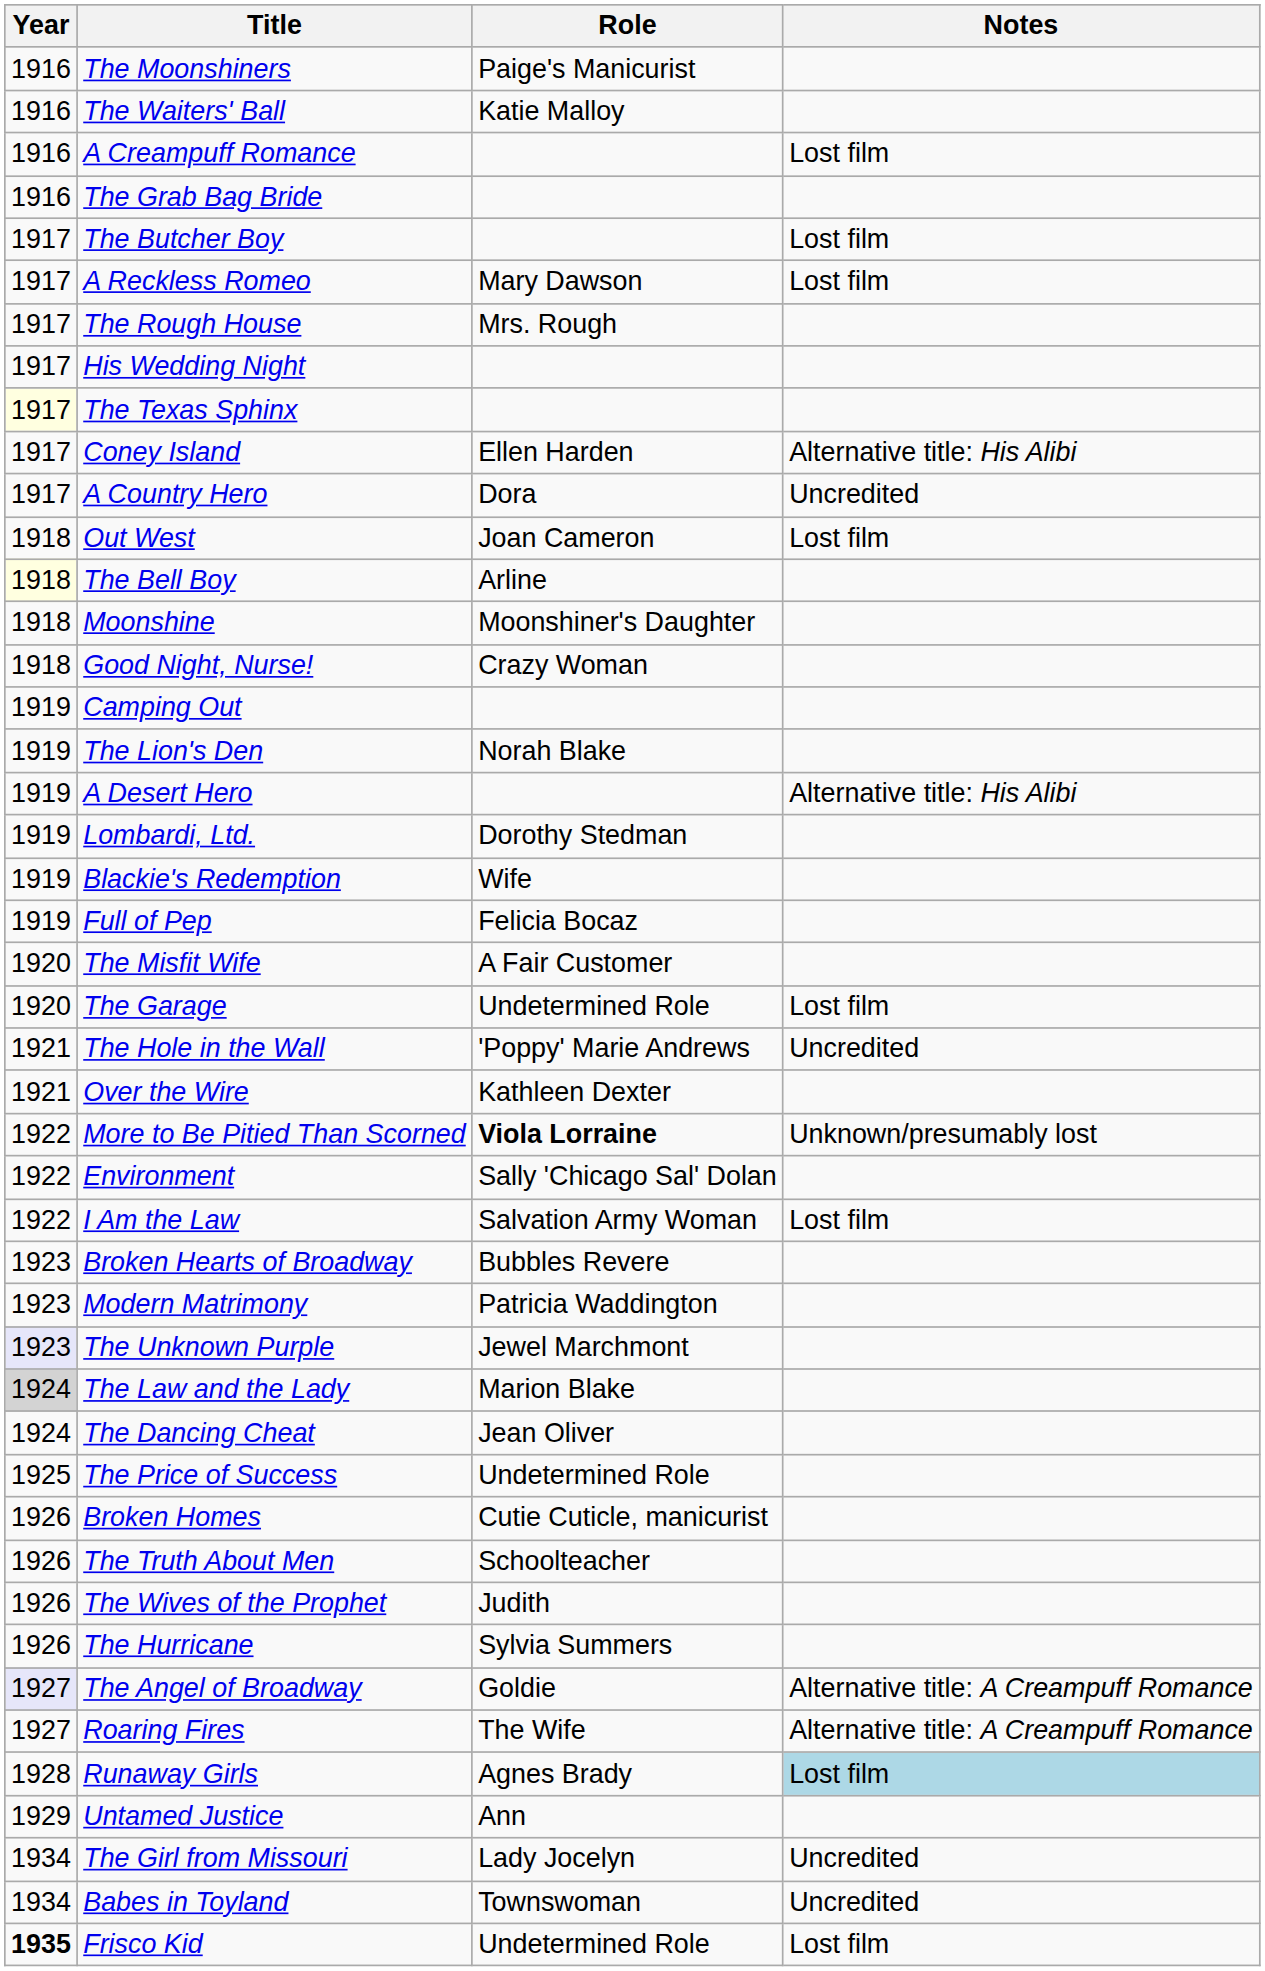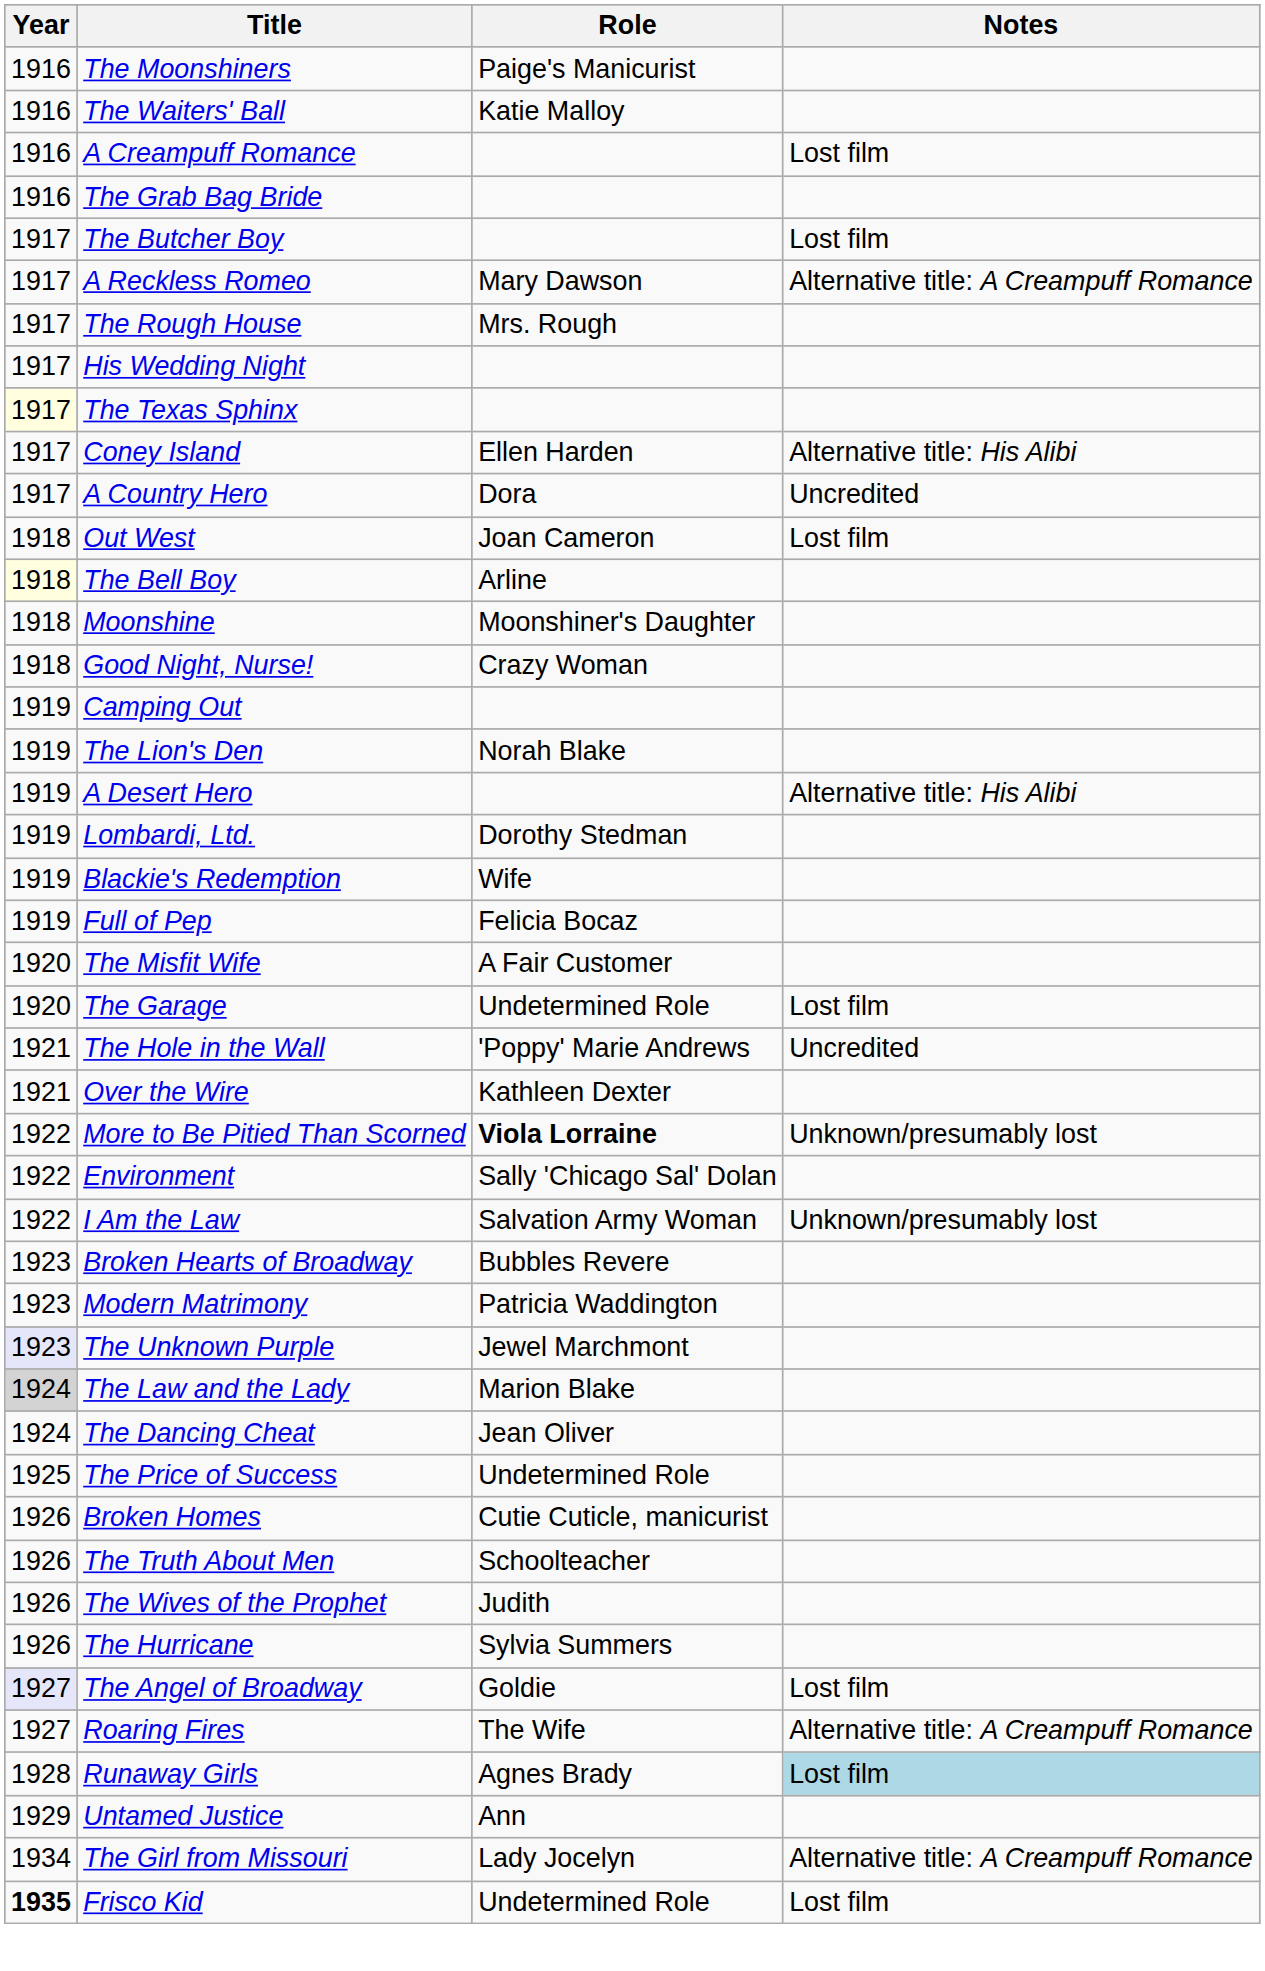 <table class="wikitable sortable">
 <tr>
 <th>Year</th>
 <th>Title</th>
 <th>Role</th>
 <th class="unsortable">Notes</th>
 </tr>
 <tr>
 <td>1916</td>
 <td><em><a href='#'>The Moonshiners</a></em></td>
 <td>Paige's Manicurist</td>
 <td></td>
 </tr>
 <tr>
 <td>1916</td>
 <td><em><a href='#'>The Waiters' Ball</a></em></td>
 <td>Katie Malloy</td>
 <td></td>
 </tr>
 <tr>
 <td>1916</td>
 <td><em><a href='#'>A Creampuff Romance</a></em></td>
 <td></td>
 <td>Lost film</td>
 </tr>
 <tr>
 <td>1916</td>
 <td><em><a href='#'>The Grab Bag Bride</a></em></td>
 <td></td>
 <td></td>
 </tr>
 <tr>
 <td>1917</td>
 <td><em> <a href='#'>The Butcher Boy</a> </em></td>
 <td></td>
 <td>Lost film</td>
 </tr>
 <tr>
 <td>1917</td>
 <td><em><a href='#'>A Reckless Romeo</a></em></td>
 <td>Mary Dawson</td>
-<td>Lost film</td>
+<td>Alternative title: <em>A Creampuff Romance</em></td>
 </tr>
 <tr>
 <td>1917</td>
 <td><em><a href='#'>The Rough House</a></em></td>
 <td>Mrs. Rough</td>
 <td></td>
 </tr>
 <tr>
 <td>1917</td>
 <td><em><a href='#'>His Wedding Night</a></em></td>
 <td></td>
 <td></td>
 </tr>
 <tr>
 <td style="background: lightyellow;">1917</td>
 <td><em><a href='#'>The Texas Sphinx</a></em></td>
 <td></td>
 <td></td>
 </tr>
 <tr>
 <td>1917</td>
 <td><em><a href='#'>Coney Island</a></em></td>
 <td>Ellen Harden</td>
 <td>Alternative title: <em>His Alibi</em></td>
 </tr>
 <tr>
 <td>1917</td>
 <td><em><a href='#'>A Country Hero</a></em></td>
 <td>Dora</td>
 <td>Uncredited</td>
 </tr>
 <tr>
 <td>1918</td>
 <td><em><a href='#'>Out West</a></em></td>
 <td>Joan Cameron</td>
 <td>Lost film</td>
 </tr>
 <tr>
 <td style="background: lightyellow;">1918</td>
 <td><em><a href='#'>The Bell Boy</a></em></td>
 <td>Arline</td>
 <td></td>
 </tr>
 <tr>
 <td>1918</td>
 <td><em><a href='#'>Moonshine</a></em></td>
 <td>Moonshiner's Daughter</td>
 <td></td>
 </tr>
 <tr>
 <td>1918</td>
 <td><em><a href='#'>Good Night, Nurse!</a></em></td>
 <td>Crazy Woman</td>
 <td></td>
 </tr>
 <tr>
 <td>1919</td>
 <td><em> <a href='#'>Camping Out</a></em></td>
 <td></td>
 <td></td>
 </tr>
 <tr>
 <td>1919</td>
 <td><em><a href='#'>The Lion's Den</a></em></td>
 <td>Norah Blake</td>
 <td></td>
 </tr>
 <tr>
 <td>1919</td>
 <td><em><a href='#'>A Desert Hero</a></em></td>
 <td></td>
 <td>Alternative title: <em>His Alibi</em></td>
 </tr>
 <tr>
 <td>1919</td>
 <td><em><a href='#'>Lombardi, Ltd.</a></em></td>
 <td>Dorothy Stedman</td>
 <td></td>
 </tr>
 <tr>
 <td>1919</td>
 <td><em><a href='#'>Blackie's Redemption</a></em></td>
 <td>Wife</td>
 <td></td>
 </tr>
 <tr>
 <td>1919</td>
 <td><em><a href='#'>Full of Pep</a></em></td>
 <td>Felicia Bocaz</td>
 <td></td>
 </tr>
 <tr>
 <td>1920</td>
 <td><em><a href='#'>The Misfit Wife</a></em></td>
 <td>A Fair Customer</td>
 <td></td>
 </tr>
 <tr>
 <td>1920</td>
 <td><em><a href='#'>The Garage</a></em></td>
 <td>Undetermined Role</td>
 <td>Lost film</td>
 </tr>
 <tr>
 <td>1921</td>
 <td><em><a href='#'>The Hole in the Wall</a></em></td>
 <td>'Poppy' Marie Andrews</td>
 <td>Uncredited</td>
 </tr>
 <tr>
 <td>1921</td>
 <td><em><a href='#'>Over the Wire</a></em></td>
 <td>Kathleen Dexter</td>
 <td></td>
 </tr>
 <tr>
 <td>1922</td>
 <td><em><a href='#'>More to Be Pitied Than Scorned</a></em></td>
 <td><strong>Viola Lorraine</strong></td>
 <td>Unknown/presumably lost</td>
 </tr>
 <tr>
 <td>1922</td>
 <td><em><a href='#'>Environment</a></em></td>
 <td>Sally 'Chicago Sal' Dolan</td>
 </tr>
 <tr>
 <td>1922</td>
 <td><em><a href='#'>I Am the Law</a></em></td>
 <td>Salvation Army Woman</td>
-<td>Lost film</td>
+<td>Unknown/presumably lost</td>
 </tr>
 <tr>
 <td>1923</td>
 <td><em><a href='#'>Broken Hearts of Broadway</a></em></td>
 <td>Bubbles Revere</td>
 <td></td>
 </tr>
 <tr>
 <td>1923</td>
 <td><em><a href='#'>Modern Matrimony</a></em></td>
 <td>Patricia Waddington</td>
 <td></td>
 </tr>
 <tr>
 <td style="background: lavender;">1923</td>
 <td><em><a href='#'>The Unknown Purple</a></em></td>
 <td>Jewel Marchmont</td>
 <td></td>
 </tr>
 <tr>
 <td style="background: lightgrey;">1924</td>
 <td><em><a href='#'>The Law and the Lady</a></em></td>
 <td>Marion Blake</td>
 <td></td>
 </tr>
 <tr>
 <td>1924</td>
 <td><em><a href='#'>The Dancing Cheat</a></em></td>
 <td>Jean Oliver</td>
 <td></td>
 </tr>
 <tr>
 <td>1925</td>
 <td><em><a href='#'>The Price of Success</a></em></td>
 <td>Undetermined Role</td>
 <td></td>
 </tr>
 <tr>
 <td>1926</td>
 <td><em><a href='#'>Broken Homes</a></em></td>
 <td>Cutie Cuticle, manicurist</td>
 <td></td>
 </tr>
 <tr>
 <td>1926</td>
 <td><em><a href='#'>The Truth About Men</a></em></td>
 <td>Schoolteacher</td>
 <td></td>
 </tr>
 <tr>
 <td>1926</td>
 <td><em><a href='#'>The Wives of the Prophet</a></em></td>
 <td>Judith</td>
 <td></td>
 </tr>
 <tr>
 <td>1926</td>
 <td><em><a href='#'>The Hurricane</a></em></td>
 <td>Sylvia Summers</td>
 <td></td>
 </tr>
 <tr>
 <td style="background: lavender;">1927</td>
 <td><em><a href='#'>The Angel of Broadway</a></em></td>
 <td>Goldie</td>
-<td>Alternative title: <em>A Creampuff Romance</em></td>
+<td>Lost film</td>
 </tr>
 <tr>
 <td>1927</td>
 <td><em><a href='#'>Roaring Fires</a></em></td>
 <td>The Wife</td>
 <td>Alternative title: <em>A Creampuff Romance</em></td>
 </tr>
 <tr>
 <td>1928</td>
 <td><em><a href='#'>Runaway Girls</a></em></td>
 <td>Agnes Brady</td>
 <td style="background: lightblue;">Lost film</td>
 </tr>
 <tr>
 <td>1929</td>
 <td><em><a href='#'>Untamed Justice</a></em></td>
 <td>Ann</td>
 <td></td>
 </tr>
 <tr>
 <td>1934</td>
 <td><em><a href='#'>The Girl from Missouri</a></em></td>
 <td>Lady Jocelyn</td>
-<td>Uncredited</td>
-</tr>
-<tr>
-<td>1934</td>
-<td><em><a href='#'>Babes in Toyland</a></em></td>
-<td>Townswoman</td>
-<td>Uncredited</td>
+<td>Alternative title: <em>A Creampuff Romance</em></td>
 </tr>
 <tr>
 <td><strong>1935</strong></td>
 <td><em><a href='#'>Frisco Kid</a></em></td>
 <td>Undetermined Role</td>
 <td>Lost film</td>
 </tr>
 </table>
